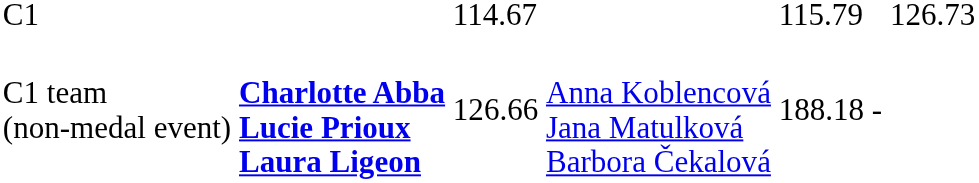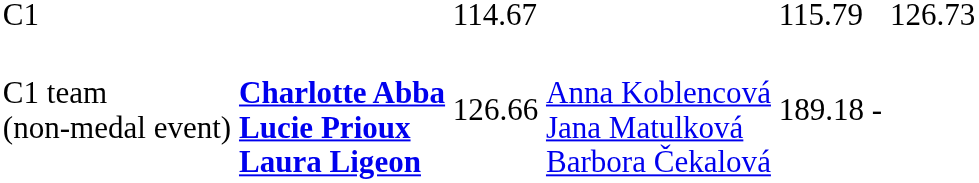 <table>
 <tr>
 <td>C1</td>
 <td></td>
 <td>114.67</td>
 <td></td>
 <td>115.79</td>
 <td></td>
 <td>126.73</td>
 </tr>
 <tr>
 <td>C1 team<br>(non-medal event)</td>
 <td><strong><br><a href='#'>Charlotte Abba</a><br><a href='#'>Lucie Prioux</a><br><a href='#'>Laura Ligeon</a></strong></td>
 <td>126.66</td>
 <td><br><a href='#'>Anna Koblencová</a><br><a href='#'>Jana Matulková</a><br><a href='#'>Barbora Čekalová</a></td>
-<td>188.18</td>
+<td>189.18</td>
 <td>-</td>
 <td></td>
 </tr>
 </table>
